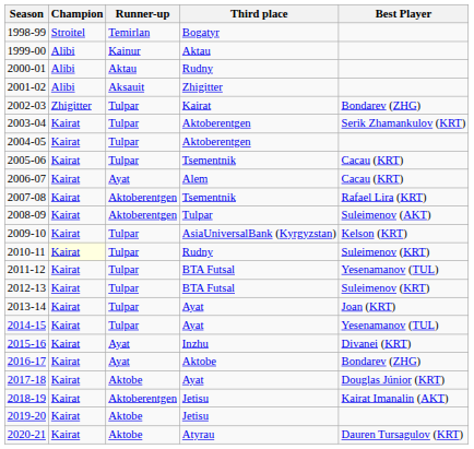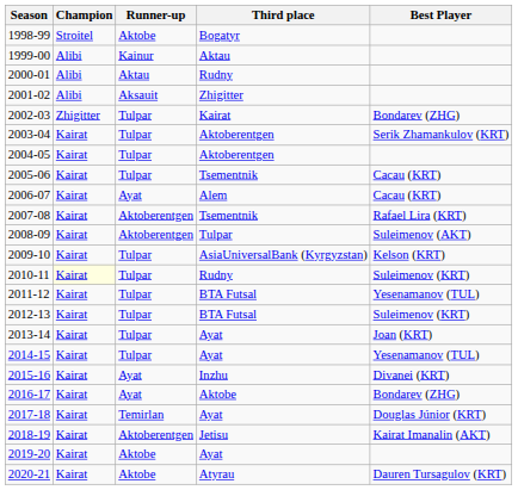 <table class="wikitable">
 <tr>
 <th>Season</th>
 <th>Champion</th>
 <th>Runner-up</th>
 <th>Third place</th>
 <th>Best Player</th>
 </tr>
 <tr>
 <td>1998-99</td>
 <td><a href='#'>Stroitel</a></td>
-<td><a href='#'>Temirlan</a></td>
+<td><a href='#'>Aktobe</a></td>
 <td><a href='#'>Bogatyr</a></td>
 <td></td>
 </tr>
 <tr>
 <td>1999-00</td>
 <td><a href='#'>Alibi</a></td>
 <td><a href='#'>Kainur</a></td>
 <td><a href='#'>Aktau</a></td>
 <td></td>
 </tr>
 <tr>
 <td>2000-01</td>
 <td><a href='#'>Alibi</a></td>
 <td><a href='#'>Aktau</a></td>
 <td><a href='#'>Rudny</a></td>
 <td></td>
 </tr>
 <tr>
 <td>2001-02</td>
 <td><a href='#'>Alibi</a></td>
 <td><a href='#'>Aksauit</a></td>
 <td><a href='#'>Zhigitter</a></td>
 <td></td>
 </tr>
 <tr>
 <td>2002-03</td>
 <td><a href='#'>Zhigitter</a></td>
 <td><a href='#'>Tulpar</a></td>
 <td><a href='#'>Kairat</a></td>
 <td>  <a href='#'>Bondarev</a> (<a href='#'>ZHG</a>)</td>
 </tr>
 <tr>
 <td>2003-04</td>
 <td><a href='#'>Kairat</a></td>
 <td><a href='#'>Tulpar</a></td>
 <td><a href='#'>Aktoberentgen</a></td>
 <td> <a href='#'>Serik Zhamankulov</a> (<a href='#'>KRT</a>)</td>
 </tr>
 <tr>
 <td>2004-05</td>
 <td><a href='#'>Kairat</a></td>
 <td><a href='#'>Tulpar</a></td>
 <td><a href='#'>Aktoberentgen</a></td>
 <td></td>
 </tr>
 <tr>
 <td>2005-06</td>
 <td><a href='#'>Kairat</a></td>
 <td><a href='#'>Tulpar</a></td>
 <td><a href='#'>Tsementnik</a></td>
 <td> <a href='#'>Cacau</a> (<a href='#'>KRT</a>)</td>
 </tr>
 <tr>
 <td>2006-07</td>
 <td><a href='#'>Kairat</a></td>
 <td><a href='#'>Ayat</a></td>
 <td><a href='#'>Alem</a></td>
 <td> <a href='#'>Cacau</a> (<a href='#'>KRT</a>)</td>
 </tr>
 <tr>
 <td>2007-08</td>
 <td><a href='#'>Kairat</a></td>
 <td><a href='#'>Aktoberentgen</a></td>
 <td><a href='#'>Tsementnik</a></td>
 <td> <a href='#'>Rafael Lira</a> (<a href='#'>KRT</a>)</td>
 </tr>
 <tr>
 <td>2008-09</td>
 <td><a href='#'>Kairat</a></td>
 <td><a href='#'>Aktoberentgen</a></td>
 <td><a href='#'>Tulpar</a></td>
 <td> <a href='#'>Suleimenov</a> (<a href='#'>AKT</a>)</td>
 </tr>
 <tr>
 <td>2009-10</td>
 <td><a href='#'>Kairat</a></td>
 <td><a href='#'>Tulpar</a></td>
 <td><a href='#'>AsiaUniversalBank</a> (<a href='#'>Kyrgyzstan</a>)</td>
 <td> <a href='#'>Kelson</a> (<a href='#'>KRT</a>)</td>
 </tr>
 <tr>
 <td>2010-11</td>
 <td style="background: lightyellow;"><a href='#'>Kairat</a></td>
 <td><a href='#'>Tulpar</a></td>
 <td><a href='#'>Rudny</a></td>
 <td> <a href='#'>Suleimenov</a> (<a href='#'>KRT</a>)</td>
 </tr>
 <tr>
 <td>2011-12</td>
 <td><a href='#'>Kairat</a></td>
 <td><a href='#'>Tulpar</a></td>
 <td><a href='#'>BTA Futsal</a></td>
 <td> <a href='#'>Yesenamanov</a> (<a href='#'>TUL</a>)</td>
 </tr>
 <tr>
 <td>2012-13</td>
 <td><a href='#'>Kairat</a></td>
 <td><a href='#'>Tulpar</a></td>
 <td><a href='#'>BTA Futsal</a></td>
 <td> <a href='#'>Suleimenov</a> (<a href='#'>KRT</a>)</td>
 </tr>
 <tr>
 <td>2013-14</td>
 <td><a href='#'>Kairat</a></td>
 <td><a href='#'>Tulpar</a></td>
 <td><a href='#'>Ayat</a></td>
 <td> <a href='#'>Joan</a> (<a href='#'>KRT</a>)</td>
 </tr>
 <tr>
 <td><a href='#'>2014-15</a></td>
 <td><a href='#'>Kairat</a></td>
 <td><a href='#'>Tulpar</a></td>
 <td><a href='#'>Ayat</a></td>
 <td> <a href='#'>Yesenamanov</a> (<a href='#'>TUL</a>)</td>
 </tr>
 <tr>
 <td><a href='#'>2015-16</a></td>
 <td><a href='#'>Kairat</a></td>
 <td><a href='#'>Ayat</a></td>
 <td><a href='#'>Inzhu</a></td>
 <td> <a href='#'>Divanei</a> (<a href='#'>KRT</a>)</td>
 </tr>
 <tr>
 <td><a href='#'>2016-17</a></td>
 <td><a href='#'>Kairat</a></td>
 <td><a href='#'>Ayat</a></td>
 <td><a href='#'>Aktobe</a></td>
 <td> <a href='#'>Bondarev</a> (<a href='#'>ZHG</a>)</td>
 </tr>
 <tr>
 <td><a href='#'>2017-18</a></td>
 <td><a href='#'>Kairat</a></td>
-<td><a href='#'>Aktobe</a></td>
+<td><a href='#'>Temirlan</a></td>
 <td><a href='#'>Ayat</a></td>
 <td> <a href='#'>Douglas Júnior</a> (<a href='#'>KRT</a>)</td>
 </tr>
 <tr>
 <td><a href='#'>2018-19</a></td>
 <td><a href='#'>Kairat</a></td>
 <td><a href='#'>Aktoberentgen</a></td>
 <td><a href='#'>Jetisu</a></td>
 <td> <a href='#'>Kairat Imanalin</a> (<a href='#'>AKT</a>)</td>
 </tr>
 <tr>
 <td><a href='#'>2019-20</a></td>
 <td><a href='#'>Kairat</a></td>
 <td><a href='#'>Aktobe</a></td>
-<td><a href='#'>Jetisu</a></td>
+<td><a href='#'>Ayat</a></td>
 <td></td>
 </tr>
 <tr>
 <td><a href='#'>2020-21</a></td>
 <td><a href='#'>Kairat</a></td>
 <td><a href='#'>Aktobe</a></td>
 <td><a href='#'>Atyrau</a></td>
 <td> <a href='#'>Dauren Tursagulov</a> (<a href='#'>KRT</a>)</td>
 </tr>
 </table>
